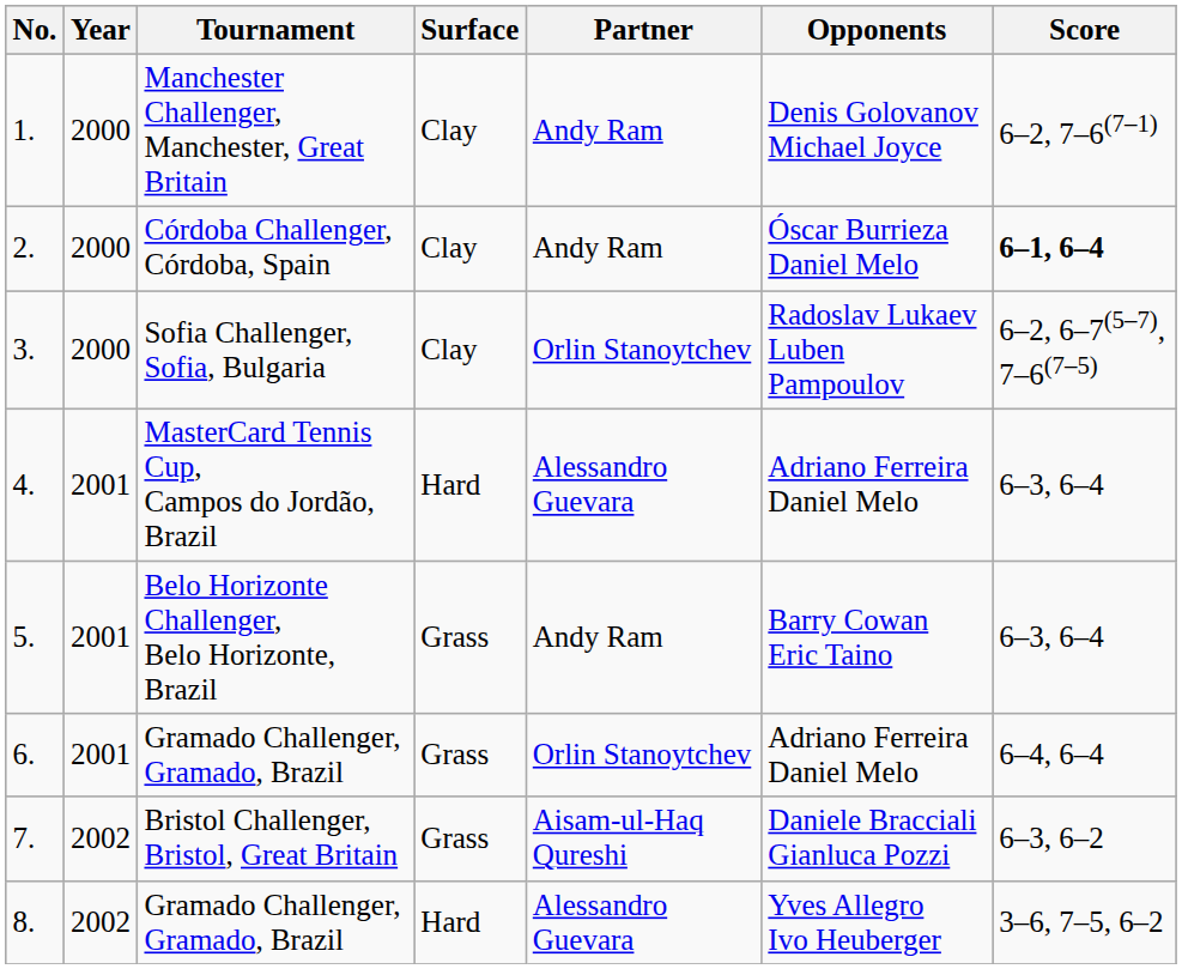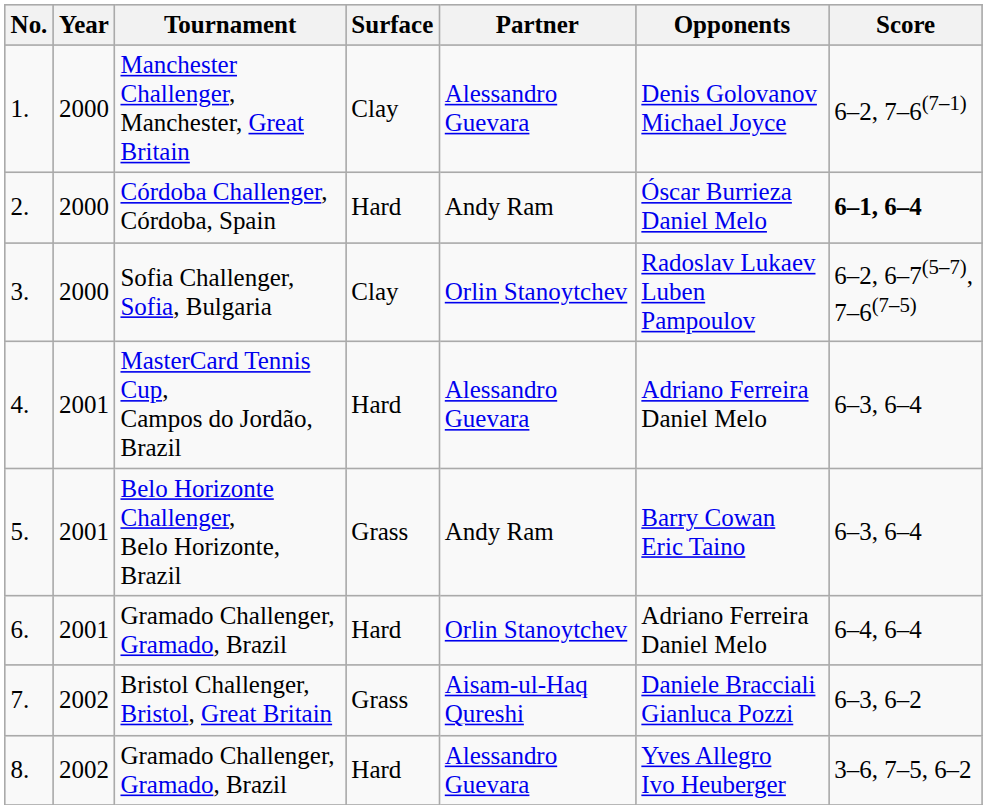 <table class="sortable wikitable" style=font-size:97%>
 <tr>
 <th width=10>No.</th>
 <th width=25>Year</th>
 <th width=200>Tournament</th>
 <th width=25>Surface</th>
 <th width=160>Partner</th>
 <th width=160>Opponents</th>
 <th width=150>Score</th>
 </tr>
 <tr>
 <td>1.</td>
 <td>2000</td>
 <td><a href='#'>Manchester Challenger</a>,<br>Manchester, <a href='#'>Great Britain</a></td>
 <td>Clay</td>
-<td> <a href='#'>Andy Ram</a></td>
+<td> <a href='#'>Alessandro Guevara</a></td>
 <td> <a href='#'>Denis Golovanov</a><br> <a href='#'>Michael Joyce</a></td>
 <td>6–2, 7–6<sup>(7–1)</sup></td>
 </tr>
 <tr>
 <td>2.</td>
 <td>2000</td>
 <td><a href='#'>Córdoba Challenger</a>,<br>Córdoba, Spain</td>
-<td>Clay</td>
+<td>Hard</td>
 <td> Andy Ram</td>
 <td> <a href='#'>Óscar Burrieza</a><br> <a href='#'>Daniel Melo</a></td>
 <td><strong>6–1, 6–4</strong></td>
 </tr>
 <tr>
 <td>3.</td>
 <td>2000</td>
 <td>Sofia Challenger,<br><a href='#'>Sofia</a>, Bulgaria</td>
 <td>Clay</td>
 <td> <a href='#'>Orlin Stanoytchev</a></td>
 <td> <a href='#'>Radoslav Lukaev</a><br> <a href='#'>Luben Pampoulov</a></td>
 <td>6–2, 6–7<sup>(5–7)</sup>, 7–6<sup>(7–5)</sup></td>
 </tr>
 <tr>
 <td>4.</td>
 <td>2001</td>
 <td><a href='#'>MasterCard Tennis Cup</a>,<br>Campos do Jordão, Brazil</td>
 <td>Hard</td>
 <td> <a href='#'>Alessandro Guevara</a></td>
 <td> <a href='#'>Adriano Ferreira</a><br> Daniel Melo</td>
 <td>6–3, 6–4</td>
 </tr>
 <tr>
 <td>5.</td>
 <td>2001</td>
 <td><a href='#'>Belo Horizonte Challenger</a>,<br>Belo Horizonte, Brazil</td>
 <td>Grass</td>
 <td> Andy Ram</td>
 <td> <a href='#'>Barry Cowan</a><br> <a href='#'>Eric Taino</a></td>
 <td>6–3, 6–4</td>
 </tr>
 <tr>
 <td>6.</td>
 <td>2001</td>
 <td>Gramado Challenger,<br><a href='#'>Gramado</a>, Brazil</td>
-<td>Grass</td>
+<td>Hard</td>
 <td> <a href='#'>Orlin Stanoytchev</a></td>
 <td> Adriano Ferreira<br> Daniel Melo</td>
 <td>6–4, 6–4</td>
 </tr>
 <tr>
 <td>7.</td>
 <td>2002</td>
 <td>Bristol Challenger,<br><a href='#'>Bristol</a>, <a href='#'>Great Britain</a></td>
 <td>Grass</td>
 <td> <a href='#'>Aisam-ul-Haq Qureshi</a></td>
 <td> <a href='#'>Daniele Bracciali</a><br> <a href='#'>Gianluca Pozzi</a></td>
 <td>6–3, 6–2</td>
 </tr>
 <tr>
 <td>8.</td>
 <td>2002</td>
 <td>Gramado Challenger,<br><a href='#'>Gramado</a>, Brazil</td>
 <td>Hard</td>
 <td> <a href='#'>Alessandro Guevara</a></td>
 <td> <a href='#'>Yves Allegro</a><br> <a href='#'>Ivo Heuberger</a></td>
 <td>3–6, 7–5, 6–2</td>
 </tr>
 </table>
